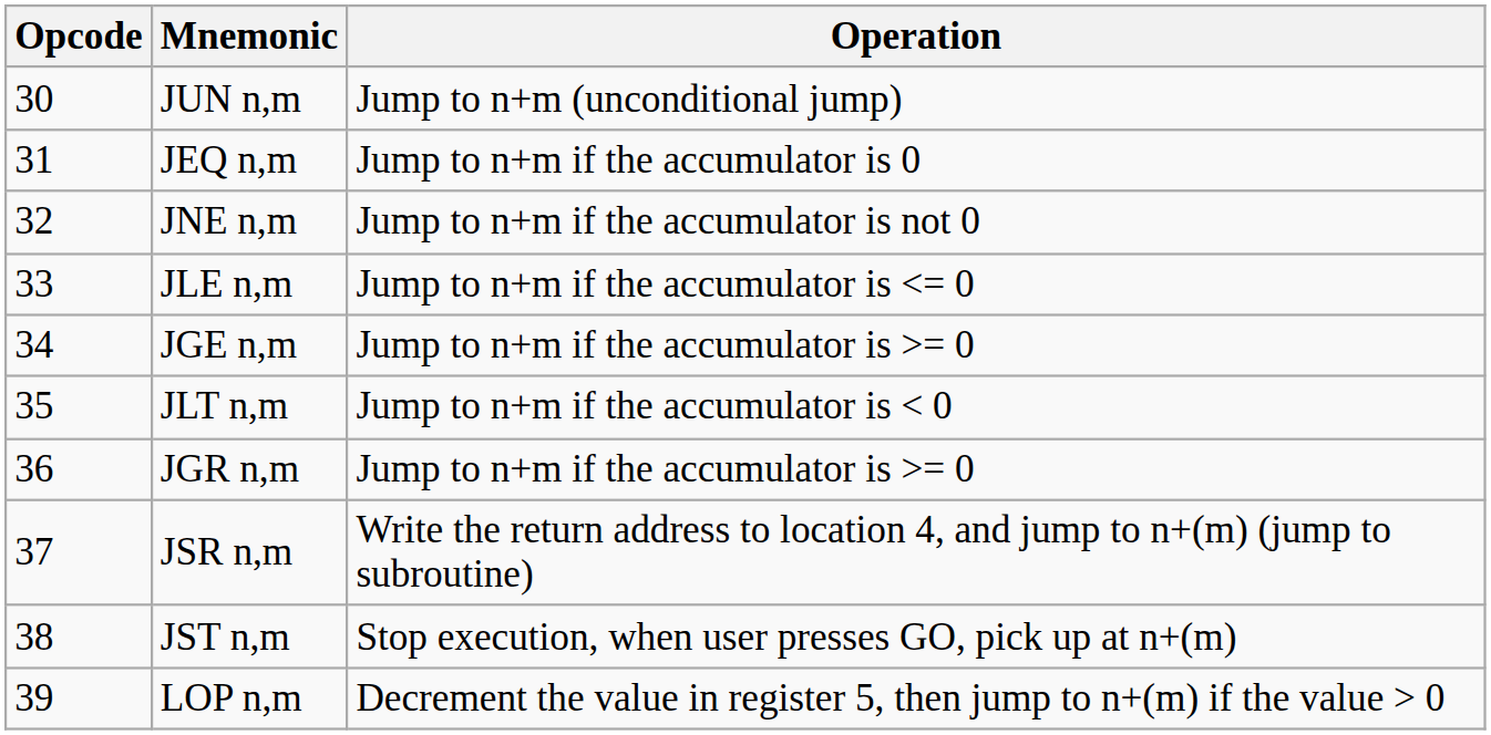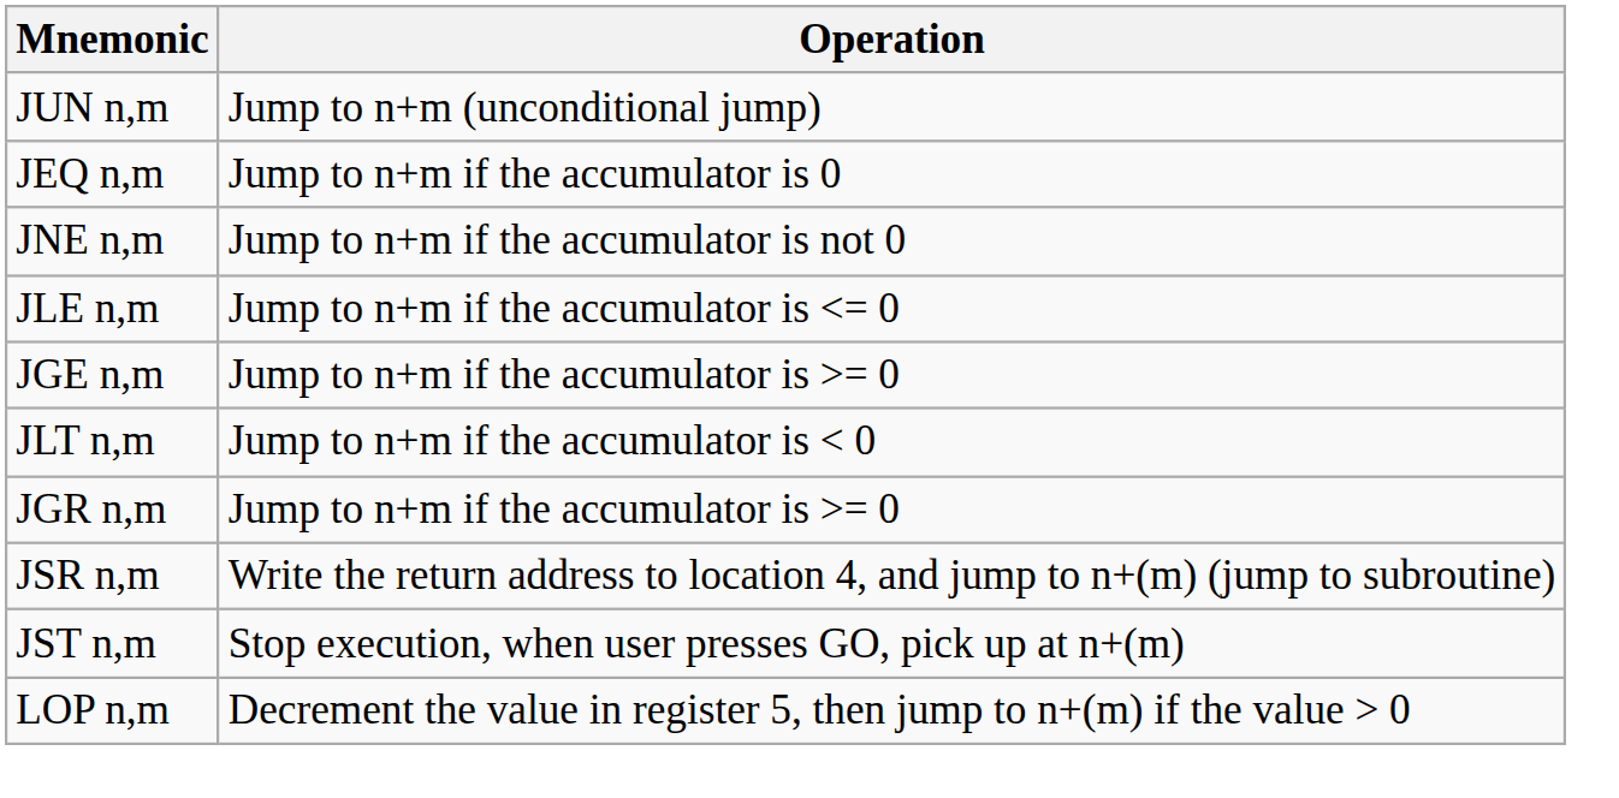 <table class="wikitable">
 <tr>
-<th>Opcode</th>
 <th>Mnemonic</th>
 <th>Operation</th>
 </tr>
 <tr>
-<td>30</td>
 <td>JUN n,m</td>
 <td>Jump to n+m (unconditional jump)</td>
 </tr>
 <tr>
-<td>31</td>
 <td>JEQ n,m</td>
 <td>Jump to n+m if the accumulator is 0</td>
 </tr>
 <tr>
-<td>32</td>
 <td>JNE n,m</td>
 <td>Jump to n+m if the accumulator is not 0</td>
 </tr>
 <tr>
-<td>33</td>
 <td>JLE n,m</td>
 <td>Jump to n+m if the accumulator is <= 0</td>
 </tr>
 <tr>
-<td>34</td>
 <td>JGE n,m</td>
 <td>Jump to n+m if the accumulator is >= 0</td>
 </tr>
 <tr>
-<td>35</td>
 <td>JLT n,m</td>
 <td>Jump to n+m if the accumulator is < 0</td>
 </tr>
 <tr>
-<td>36</td>
 <td>JGR n,m</td>
 <td>Jump to n+m if the accumulator is >= 0</td>
 </tr>
 <tr>
-<td>37</td>
 <td>JSR n,m</td>
 <td>Write the return address to location 4, and jump to n+(m) (jump to subroutine)</td>
 </tr>
 <tr>
-<td>38</td>
 <td>JST n,m</td>
 <td>Stop execution, when user presses GO, pick up at n+(m)</td>
 </tr>
 <tr>
-<td>39</td>
 <td>LOP n,m</td>
 <td>Decrement the value in register 5, then jump to n+(m) if the value > 0</td>
 </tr>
 </table>
